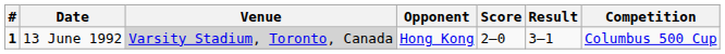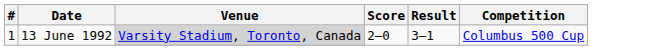 <table class="wikitable">
 <tr>
 <th>#</th>
 <th>Date</th>
 <th>Venue</th>
-<th>Opponent</th>
 <th>Score</th>
 <th>Result</th>
 <th>Competition</th>
 </tr>
 <tr>
-<td><strong>1</strong></td>
+<td>1</td>
 <td>13 June 1992</td>
 <td style="background: lightgrey;"><a href='#'>Varsity Stadium</a>, <a href='#'>Toronto</a>, Canada</td>
-<td> <a href='#'>Hong Kong</a></td>
 <td>2–0</td>
 <td>3–1</td>
 <td><a href='#'>Columbus 500 Cup</a></td>
 </tr>
 </table>
